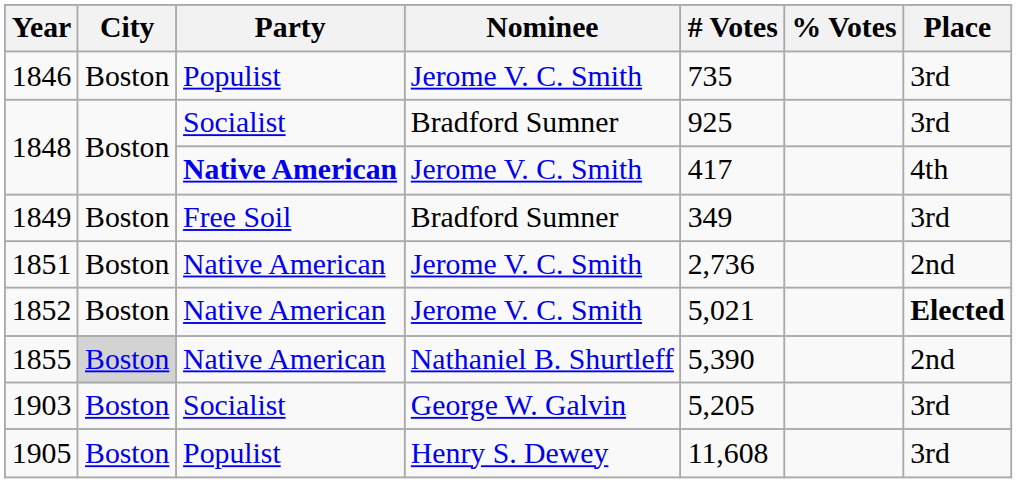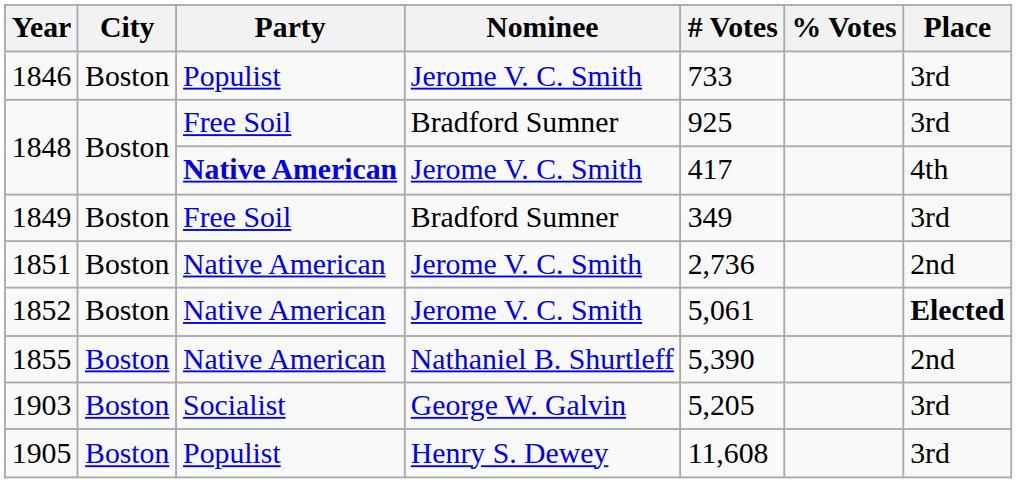 <table class="wikitable sortable mw-collapsible">
 <tr>
 <th>Year</th>
 <th>City</th>
 <th>Party</th>
 <th>Nominee</th>
 <th># Votes</th>
 <th>% Votes</th>
 <th>Place</th>
 </tr>
 <tr>
 <td>1846</td>
 <td>Boston</td>
 <td><a href='#'>Populist</a></td>
 <td><a href='#'>Jerome V. C. Smith</a></td>
-<td>735</td>
+<td>733</td>
 <td></td>
 <td>3rd</td>
 </tr>
 <tr>
 <td rowspan="2">1848</td>
 <td rowspan="2">Boston</td>
-<td><a href='#'>Socialist</a></td>
+<td><a href='#'>Free Soil</a></td>
 <td>Bradford Sumner</td>
 <td>925</td>
 <td></td>
 <td>3rd</td>
 </tr>
 <tr>
 <td><strong><a href='#'>Native American</a></strong></td>
 <td><a href='#'>Jerome V. C. Smith</a></td>
 <td>417</td>
 <td></td>
 <td>4th</td>
 </tr>
 <tr>
 <td>1849</td>
 <td>Boston</td>
 <td><a href='#'>Free Soil</a></td>
 <td>Bradford Sumner</td>
 <td>349</td>
 <td></td>
 <td>3rd</td>
 </tr>
 <tr>
 <td>1851</td>
 <td>Boston</td>
 <td><a href='#'>Native American</a></td>
 <td><a href='#'>Jerome V. C. Smith</a></td>
 <td>2,736</td>
 <td></td>
 <td>2nd</td>
 </tr>
 <tr>
 <td>1852</td>
 <td>Boston</td>
 <td><a href='#'>Native American</a></td>
 <td><a href='#'>Jerome V. C. Smith</a></td>
-<td>5,021</td>
+<td>5,061</td>
 <td></td>
 <td><strong>Elected</strong></td>
 </tr>
 <tr>
 <td>1855</td>
-<td style="background: lightgrey;"><a href='#'>Boston</a></td>
+<td><a href='#'>Boston</a></td>
 <td><a href='#'>Native American</a></td>
 <td><a href='#'>Nathaniel B. Shurtleff</a></td>
 <td>5,390</td>
 <td></td>
 <td>2nd</td>
 </tr>
 <tr>
 <td>1903</td>
 <td><a href='#'>Boston</a></td>
 <td><a href='#'>Socialist</a></td>
 <td><a href='#'>George W. Galvin</a></td>
 <td>5,205</td>
 <td></td>
 <td>3rd</td>
 </tr>
 <tr>
 <td>1905</td>
 <td><a href='#'>Boston</a></td>
 <td><a href='#'>Populist</a></td>
 <td><a href='#'>Henry S. Dewey</a></td>
 <td>11,608</td>
 <td></td>
 <td>3rd</td>
 </tr>
 </table>
